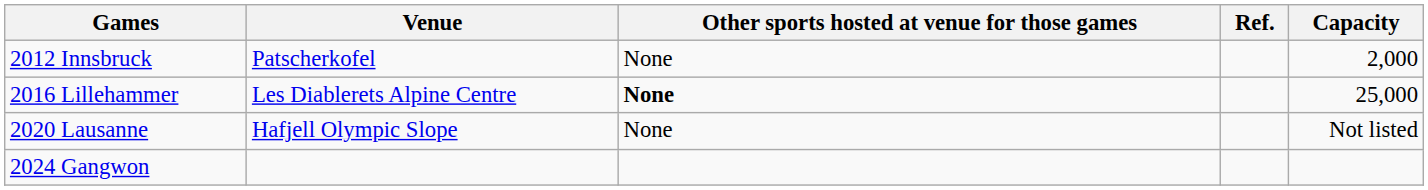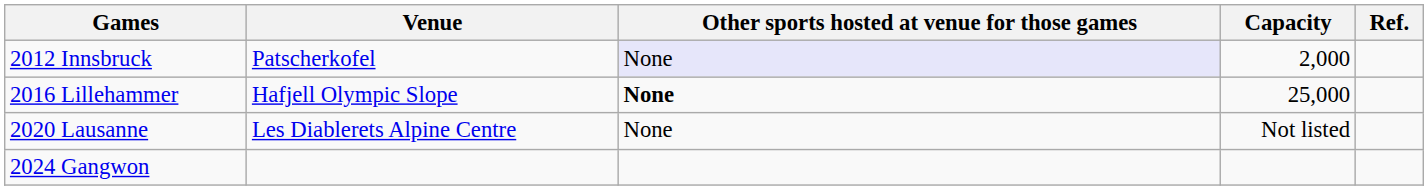 <table class="wikitable sortable" width="1000px">
 <tr>
 <th>Games</th>
 <th>Venue</th>
 <th>Other sports hosted at venue for those games</th>
+<th>Capacity</th>
 <th>Ref.</th>
-<th>Capacity</th>
 </tr>
 <tr>
 <td><a href='#'>2012 Innsbruck</a></td>
 <td><a href='#'>Patscherkofel</a></td>
-<td>None</td>
+<td style="background: lavender;">None</td>
+<td align="right">2,000</td>
 <td align="center"></td>
-<td align="right">2,000</td>
 </tr>
 <tr>
 <td><a href='#'>2016 Lillehammer</a></td>
-<td><a href='#'>Les Diablerets Alpine Centre</a></td>
+<td><a href='#'>Hafjell Olympic Slope</a></td>
 <td><strong>None</strong></td>
+<td align="right">25,000</td>
 <td align="center"></td>
-<td align="right">25,000</td>
 </tr>
 <tr>
 <td><a href='#'>2020 Lausanne</a></td>
-<td><a href='#'>Hafjell Olympic Slope</a></td>
+<td><a href='#'>Les Diablerets Alpine Centre</a></td>
 <td>None</td>
+<td align="right">Not listed</td>
 <td align="center"></td>
-<td align="right">Not listed</td>
 </tr>
 <tr>
 <td><a href='#'>2024 Gangwon</a></td>
 <td></td>
 <td></td>
+<td align="right"></td>
 <td align="center"></td>
-<td align="right"></td>
 </tr>
 </table>
